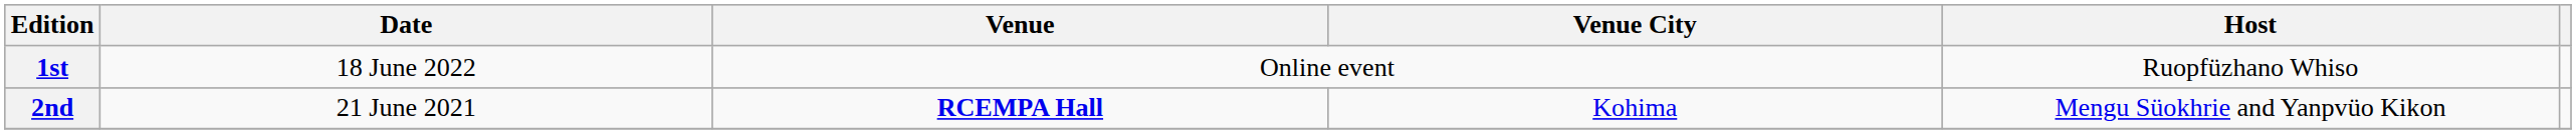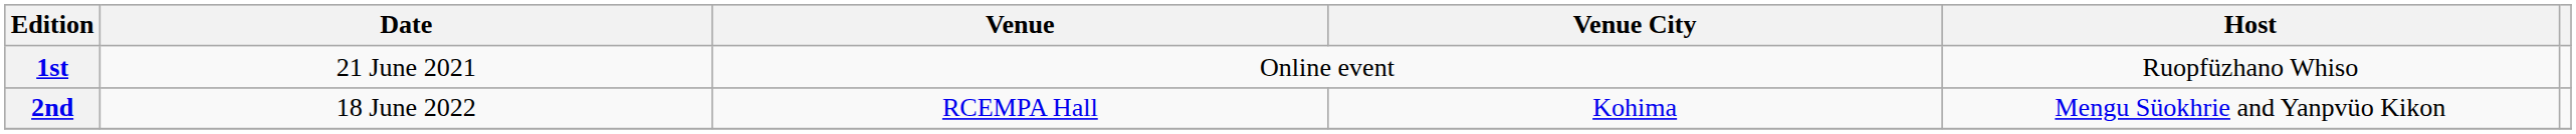 <table class="wikitable sortable plainrowheaders" style="text-align:center">
 <tr>
 <th scope="col" style="width:5em;">Edition</th>
 <th scope="col" style="width:25%;">Date</th>
 <th scope="col" style="width:25%;">Venue</th>
 <th scope="col" style="width:25%;">Venue City</th>
 <th scope="col" style="width:25%;">Host</th>
 <th scope="col"></th>
 </tr>
 <tr>
 <th scope="row"><a href='#'>1st</a></th>
-<td>18 June 2022</td>
+<td>21 June 2021</td>
 <td colspan="2">Online event</td>
 <td>Ruopfüzhano Whiso</td>
 <td></td>
 </tr>
 <tr>
 <th scope="row"><a href='#'>2nd</a></th>
-<td>21 June 2021</td>
-<td><strong><a href='#'>RCEMPA Hall</a></strong></td>
+<td>18 June 2022</td>
+<td><a href='#'>RCEMPA Hall</a></td>
 <td><a href='#'>Kohima</a></td>
 <td><a href='#'>Mengu Süokhrie</a> and Yanpvüo Kikon</td>
 <td></td>
 </tr>
 <tr>
 </tr>
 </table>
